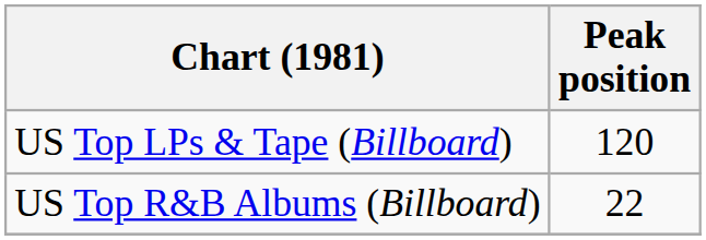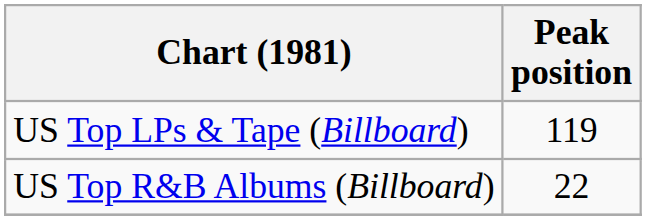 <table class="wikitable">
 <tr>
 <th>Chart (1981)</th>
 <th>Peak<br>position</th>
 </tr>
 <tr>
 <td>US <a href='#'>Top LPs & Tape</a> (<em><a href='#'>Billboard</a></em>)</td>
-<td align=center>120</td>
+<td align=center>119</td>
 </tr>
 <tr>
 <td>US <a href='#'>Top R&B Albums</a> (<em>Billboard</em>)</td>
 <td align=center>22</td>
 </tr>
 <tr>
 </tr>
 </table>
